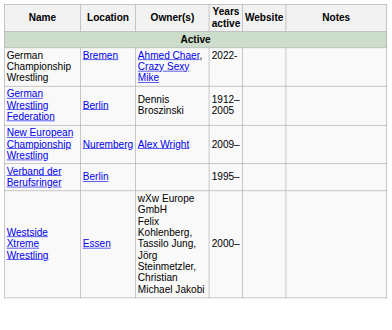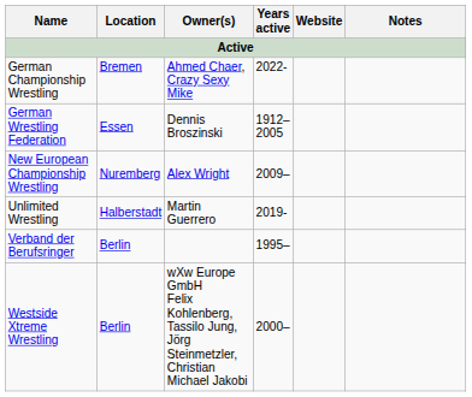 <table class="wikitable sortable" style="text-align: left;">
 <tr>
 <th width="21%">Name</th>
 <th width="7%">Location</th>
 <th width="21%">Owner(s)</th>
 <th width="7%">Years active</th>
 <th width="7%">Website</th>
 <th width="55%">Notes</th>
 </tr>
 <tr>
 <td colspan="6" style="background: #ccddcc;" align="center"><strong>Active</strong></td>
 </tr>
 <tr valign="top">
 <td>German Championship Wrestling</td>
 <td><a href='#'>Bremen</a></td>
 <td><a href='#'>Ahmed Chaer</a>, <a href='#'>Crazy Sexy Mike</a></td>
 <td>2022-</td>
 <td></td>
 <td></td>
 </tr>
 <tr>
 <td><a href='#'>German Wrestling Federation</a></td>
-<td><a href='#'>Berlin</a></td>
+<td><a href='#'>Essen</a></td>
 <td>Dennis Broszinski</td>
 <td>1912–2005</td>
 <td></td>
 <td></td>
 </tr>
 <tr>
 <td><a href='#'>New European Championship Wrestling</a></td>
 <td><a href='#'>Nuremberg</a></td>
 <td><a href='#'>Alex Wright</a></td>
 <td>2009–</td>
 <td></td>
 <td></td>
 </tr>
 <tr>
+<td>Unlimited Wrestling</td>
+<td><a href='#'>Halberstadt</a></td>
+<td>Martin Guerrero</td>
+<td>2019-</td>
+<td></td>
+<td></td>
+</tr>
+<tr>
 <td><a href='#'>Verband der Berufsringer</a></td>
 <td><a href='#'>Berlin</a></td>
 <td></td>
 <td>1995–</td>
 <td></td>
 <td></td>
 </tr>
 <tr>
 <td><a href='#'>Westside Xtreme Wrestling</a></td>
-<td><a href='#'>Essen</a></td>
+<td><a href='#'>Berlin</a></td>
 <td>wXw Europe GmbH<br>Felix Kohlenberg, Tassilo Jung, Jörg Steinmetzler, Christian Michael Jakobi</td>
 <td>2000–</td>
 <td></td>
 <td></td>
 </tr>
 </table>
